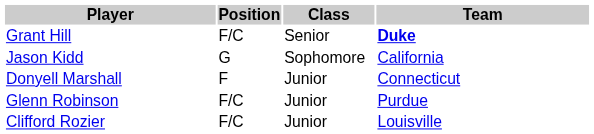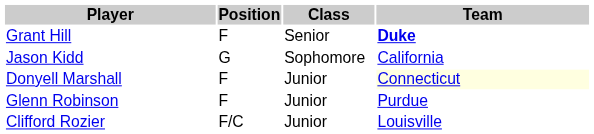 <table style="width:600px" "border:'1' 'solid' 'gray'">
 <tr>
 <th style="background:#CCCCCC;width:40%">Player</th>
 <th style="background:#CCCCCC;width:4%">Position</th>
 <th style="background:#CCCCCC;width:16%">Class</th>
 <th style="background:#CCCCCC;width:40%">Team</th>
 </tr>
 <tr>
 <td><a href='#'>Grant Hill</a></td>
-<td>F/C</td>
+<td>F</td>
 <td>Senior</td>
 <td><strong><a href='#'>Duke</a></strong></td>
 </tr>
 <tr>
 <td><a href='#'>Jason Kidd</a></td>
 <td>G</td>
 <td>Sophomore</td>
 <td><a href='#'>California</a></td>
 </tr>
 <tr>
 <td><a href='#'>Donyell Marshall</a></td>
 <td>F</td>
 <td>Junior</td>
-<td><a href='#'>Connecticut</a></td>
+<td style="background: lightyellow;"><a href='#'>Connecticut</a></td>
 </tr>
 <tr>
 <td><a href='#'>Glenn Robinson</a></td>
-<td>F/C</td>
+<td>F</td>
 <td>Junior</td>
 <td><a href='#'>Purdue</a></td>
 </tr>
 <tr>
 <td><a href='#'>Clifford Rozier</a></td>
 <td>F/C</td>
 <td>Junior</td>
 <td><a href='#'>Louisville</a></td>
 </tr>
 </table>
